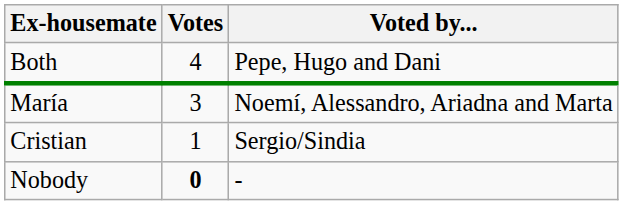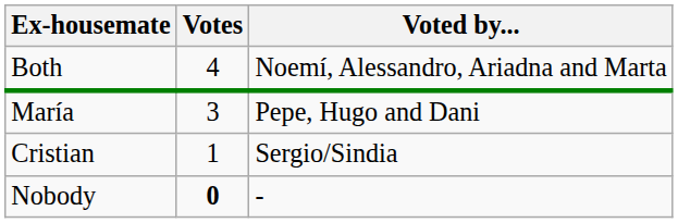 <table class=wikitable>
 <tr>
 <th>Ex-housemate</th>
 <th>Votes</th>
 <th>Voted by...</th>
 </tr>
 <tr style="border-bottom:3px solid green;">
 <td>Both</td>
 <td align=center>4</td>
-<td>Pepe, Hugo and Dani</td>
+<td>Noemí, Alessandro, Ariadna and Marta</td>
 </tr>
 <tr>
 <td>María</td>
 <td align=center>3</td>
-<td>Noemí, Alessandro, Ariadna and Marta</td>
+<td>Pepe, Hugo and Dani</td>
 </tr>
 <tr>
 <td>Cristian</td>
 <td align=center>1</td>
 <td>Sergio/Sindia</td>
 </tr>
 <tr>
 <td>Nobody</td>
 <td align=center><strong>0</strong></td>
 <td>-</td>
 </tr>
 </table>
